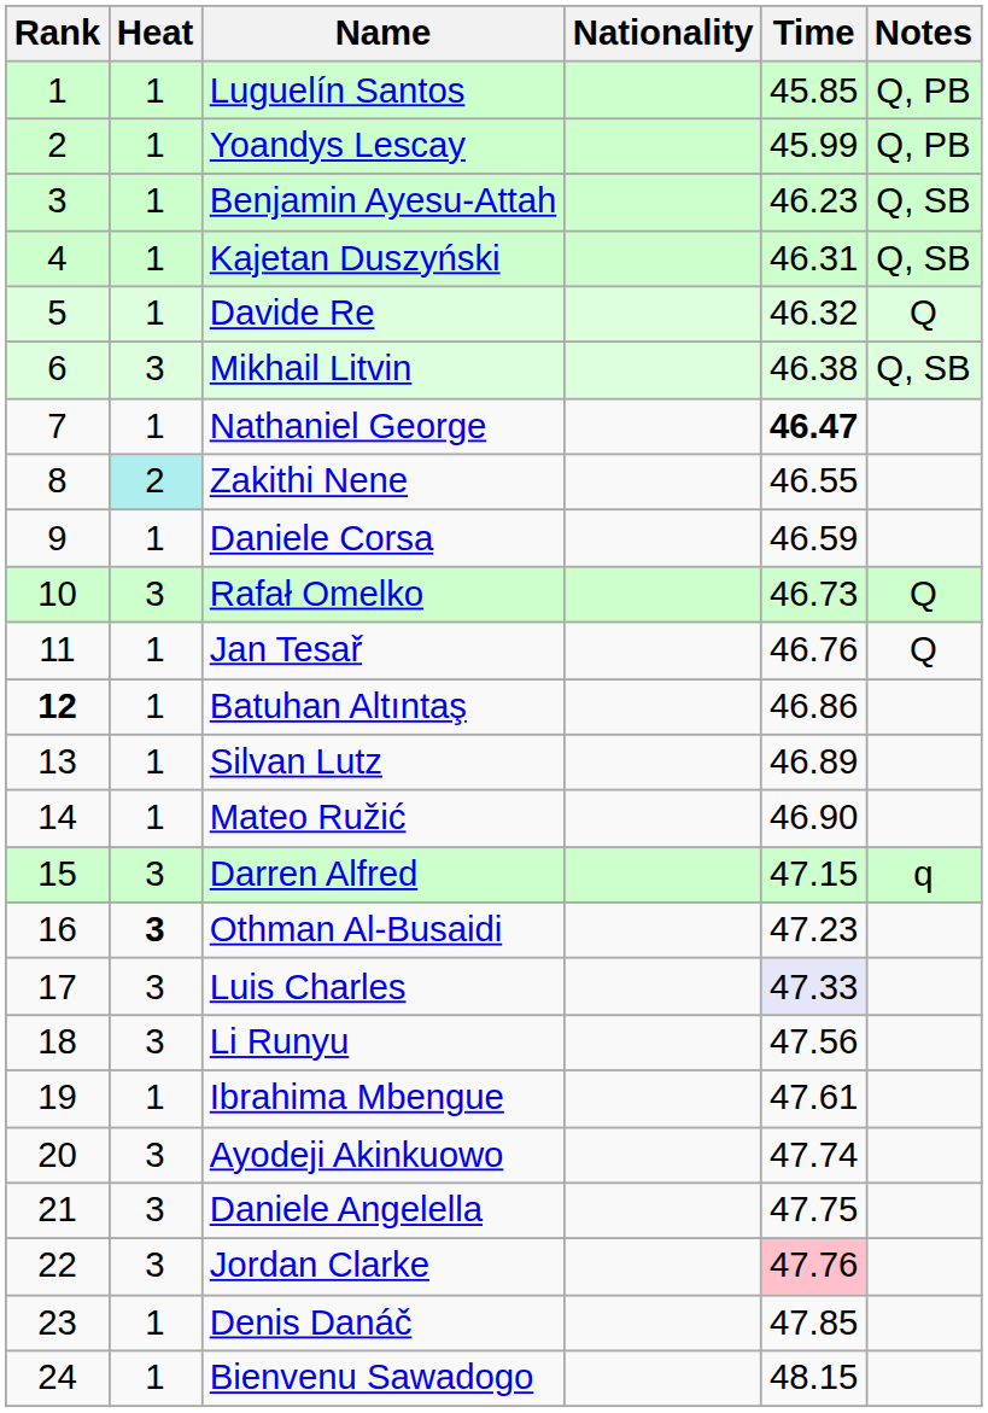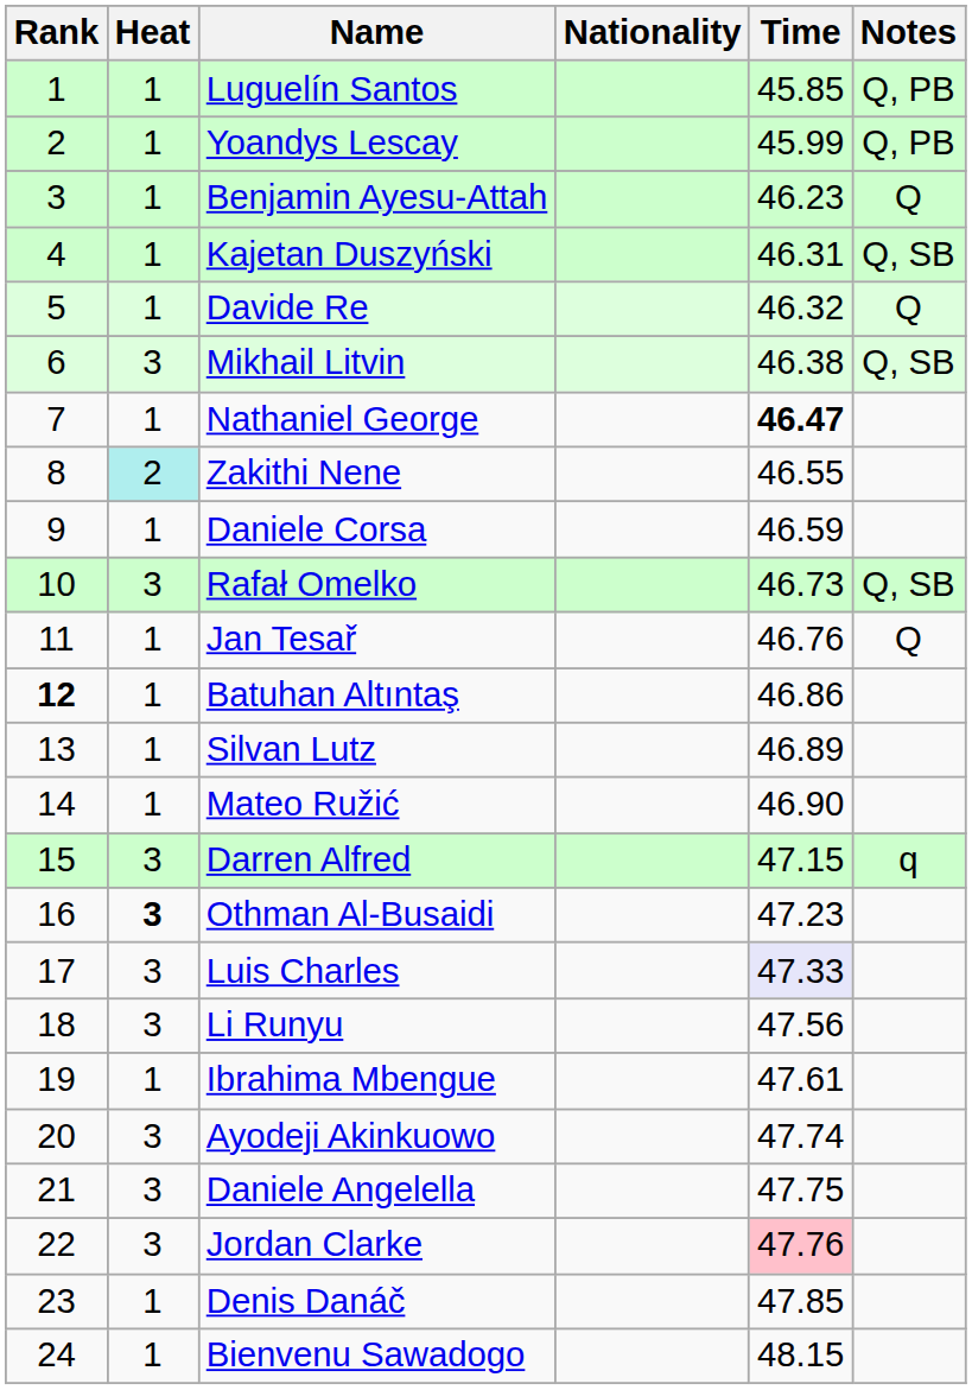 <table class="wikitable sortable" style="text-align:center">
 <tr>
 <th>Rank</th>
 <th>Heat</th>
 <th>Name</th>
 <th>Nationality</th>
 <th>Time</th>
 <th>Notes</th>
 </tr>
 <tr bgcolor=ccffcc>
 <td>1</td>
 <td>1</td>
 <td align=left><a href='#'>Luguelín Santos</a></td>
 <td align=left></td>
 <td>45.85</td>
 <td>Q, PB</td>
 </tr>
 <tr bgcolor=ccffcc>
 <td>2</td>
 <td>1</td>
 <td align=left><a href='#'>Yoandys Lescay</a></td>
 <td align=left></td>
 <td>45.99</td>
 <td>Q, PB</td>
 </tr>
 <tr bgcolor=ccffcc>
 <td>3</td>
 <td>1</td>
 <td align=left><a href='#'>Benjamin Ayesu-Attah</a></td>
 <td align=left></td>
 <td>46.23</td>
-<td>Q, SB</td>
+<td>Q</td>
 </tr>
 <tr bgcolor=ccffcc>
 <td>4</td>
 <td>1</td>
 <td align=left><a href='#'>Kajetan Duszyński</a></td>
 <td align=left></td>
 <td>46.31</td>
 <td>Q, SB</td>
 </tr>
 <tr bgcolor=ddffdd>
 <td>5</td>
 <td>1</td>
 <td align=left><a href='#'>Davide Re</a></td>
 <td align=left></td>
 <td>46.32</td>
 <td>Q</td>
 </tr>
 <tr bgcolor=ddffdd>
 <td>6</td>
 <td>3</td>
 <td align=left><a href='#'>Mikhail Litvin</a></td>
 <td align=left></td>
 <td>46.38</td>
 <td>Q, SB</td>
 </tr>
 <tr>
 <td>7</td>
 <td>1</td>
 <td align=left><a href='#'>Nathaniel George</a></td>
 <td align=left></td>
 <td><strong>46.47</strong></td>
 <td></td>
 </tr>
 <tr>
 <td>8</td>
 <td style="background: paleturquoise;">2</td>
 <td align=left><a href='#'>Zakithi Nene</a></td>
 <td align=left></td>
 <td>46.55</td>
 <td></td>
 </tr>
 <tr>
 <td>9</td>
 <td>1</td>
 <td align=left><a href='#'>Daniele Corsa</a></td>
 <td align=left></td>
 <td>46.59</td>
 <td></td>
 </tr>
 <tr bgcolor=ccffcc>
 <td>10</td>
 <td>3</td>
 <td align=left><a href='#'>Rafał Omelko</a></td>
 <td align=left></td>
 <td>46.73</td>
-<td>Q</td>
+<td>Q, SB</td>
 </tr>
 <tr>
 <td>11</td>
 <td>1</td>
 <td align=left><a href='#'>Jan Tesař</a></td>
 <td align=left></td>
 <td>46.76</td>
 <td>Q</td>
 </tr>
 <tr>
 <td><strong>12</strong></td>
 <td>1</td>
 <td align=left><a href='#'>Batuhan Altıntaş</a></td>
 <td align=left></td>
 <td>46.86</td>
 <td></td>
 </tr>
 <tr>
 <td>13</td>
 <td>1</td>
 <td align=left><a href='#'>Silvan Lutz</a></td>
 <td align=left></td>
 <td>46.89</td>
 <td></td>
 </tr>
 <tr>
 <td>14</td>
 <td>1</td>
 <td align=left><a href='#'>Mateo Ružić</a></td>
 <td align=left></td>
 <td>46.90</td>
 <td></td>
 </tr>
 <tr bgcolor=ccffcc>
 <td>15</td>
 <td>3</td>
 <td align=left><a href='#'>Darren Alfred</a></td>
 <td align=left></td>
 <td>47.15</td>
 <td>q</td>
 </tr>
 <tr>
 <td>16</td>
 <td><strong>3</strong></td>
 <td align=left><a href='#'>Othman Al-Busaidi</a></td>
 <td align=left></td>
 <td>47.23</td>
 <td></td>
 </tr>
 <tr>
 <td>17</td>
 <td>3</td>
 <td align=left><a href='#'>Luis Charles</a></td>
 <td align=left></td>
 <td style="background: lavender;">47.33</td>
 <td></td>
 </tr>
 <tr>
 <td>18</td>
 <td>3</td>
 <td align=left><a href='#'>Li Runyu</a></td>
 <td align=left></td>
 <td>47.56</td>
 <td></td>
 </tr>
 <tr>
 <td>19</td>
 <td>1</td>
 <td align=left><a href='#'>Ibrahima Mbengue</a></td>
 <td align=left></td>
 <td>47.61</td>
 <td></td>
 </tr>
 <tr>
 <td>20</td>
 <td>3</td>
 <td align=left><a href='#'>Ayodeji Akinkuowo</a></td>
 <td align=left></td>
 <td>47.74</td>
 <td></td>
 </tr>
 <tr>
 <td>21</td>
 <td>3</td>
 <td align=left><a href='#'>Daniele Angelella</a></td>
 <td align=left></td>
 <td>47.75</td>
 <td></td>
 </tr>
 <tr>
 <td>22</td>
 <td>3</td>
 <td align=left><a href='#'>Jordan Clarke</a></td>
 <td align=left></td>
 <td style="background: pink;">47.76</td>
 <td></td>
 </tr>
 <tr>
 <td>23</td>
 <td>1</td>
 <td align=left><a href='#'>Denis Danáč</a></td>
 <td align=left></td>
 <td>47.85</td>
 <td></td>
 </tr>
 <tr>
 <td>24</td>
 <td>1</td>
 <td align=left><a href='#'>Bienvenu Sawadogo</a></td>
 <td align=left></td>
 <td>48.15</td>
 <td></td>
 </tr>
 </table>
